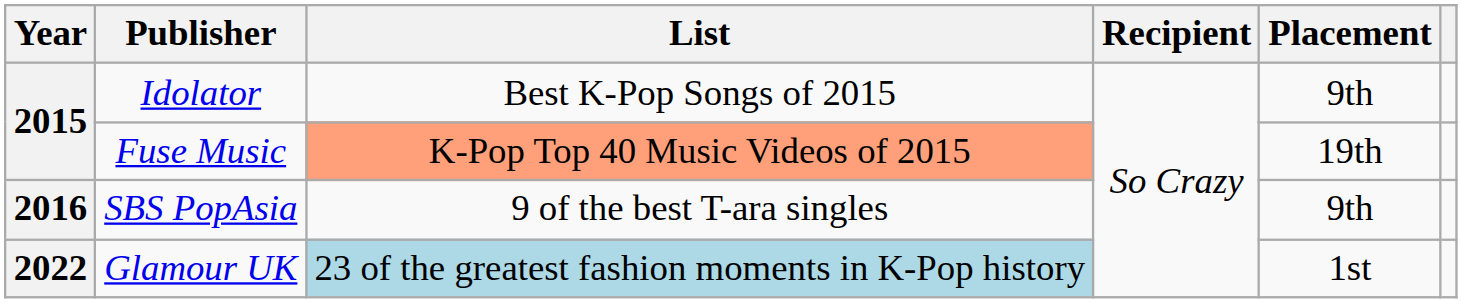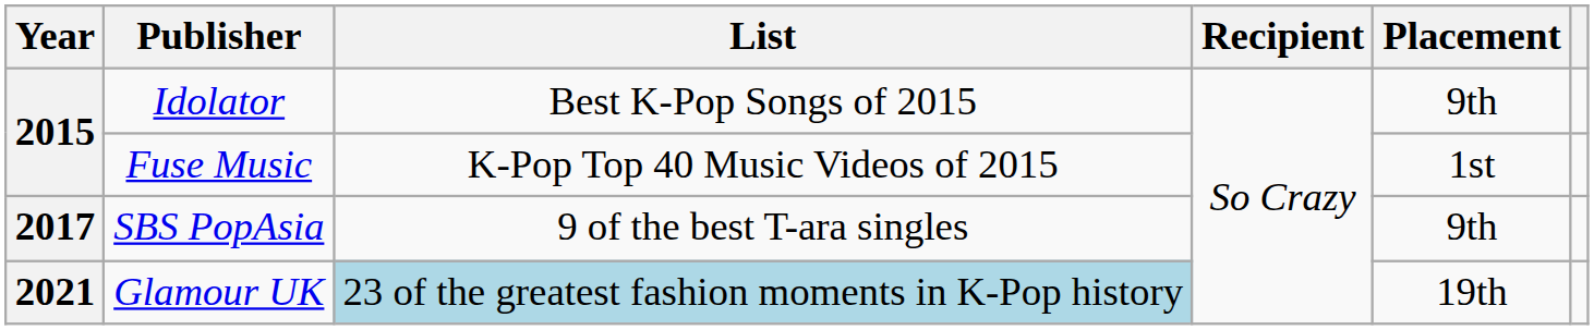 <table class="wikitable sortable plainrowheaders" style="text-align:center;">
 <tr>
 <th>Year</th>
 <th>Publisher</th>
 <th>List</th>
 <th>Recipient</th>
 <th>Placement</th>
 <th></th>
 </tr>
 <tr>
 <th rowspan="2" align="center" scope="row">2015</th>
 <td><a href='#'><em>Idolator</em></a></td>
 <td>Best K-Pop Songs of 2015</td>
 <td rowspan="4"><em>So Crazy</em></td>
 <td align="center">9th</td>
 <td></td>
 </tr>
 <tr>
 <td><em><a href='#'>Fuse Music</a></em></td>
-<td style="background: lightsalmon;">K-Pop Top 40 Music Videos of 2015</td>
-<td>19th</td>
+<td>K-Pop Top 40 Music Videos of 2015</td>
+<td>1st</td>
 <td></td>
 </tr>
 <tr>
-<th align="center" scope="row">2016</th>
+<th align="center" scope="row">2017</th>
 <td><em><a href='#'>SBS PopAsia</a></em></td>
 <td>9 of the best T-ara singles</td>
 <td align="center">9th</td>
 <td></td>
 </tr>
 <tr>
-<th scope="row">2022</th>
+<th scope="row">2021</th>
 <td><em><a href='#'>Glamour UK</a></em></td>
 <td style="background: lightblue;">23 of the greatest fashion moments in K-Pop history</td>
-<td>1st</td>
+<td>19th</td>
 <td></td>
 </tr>
 </table>
